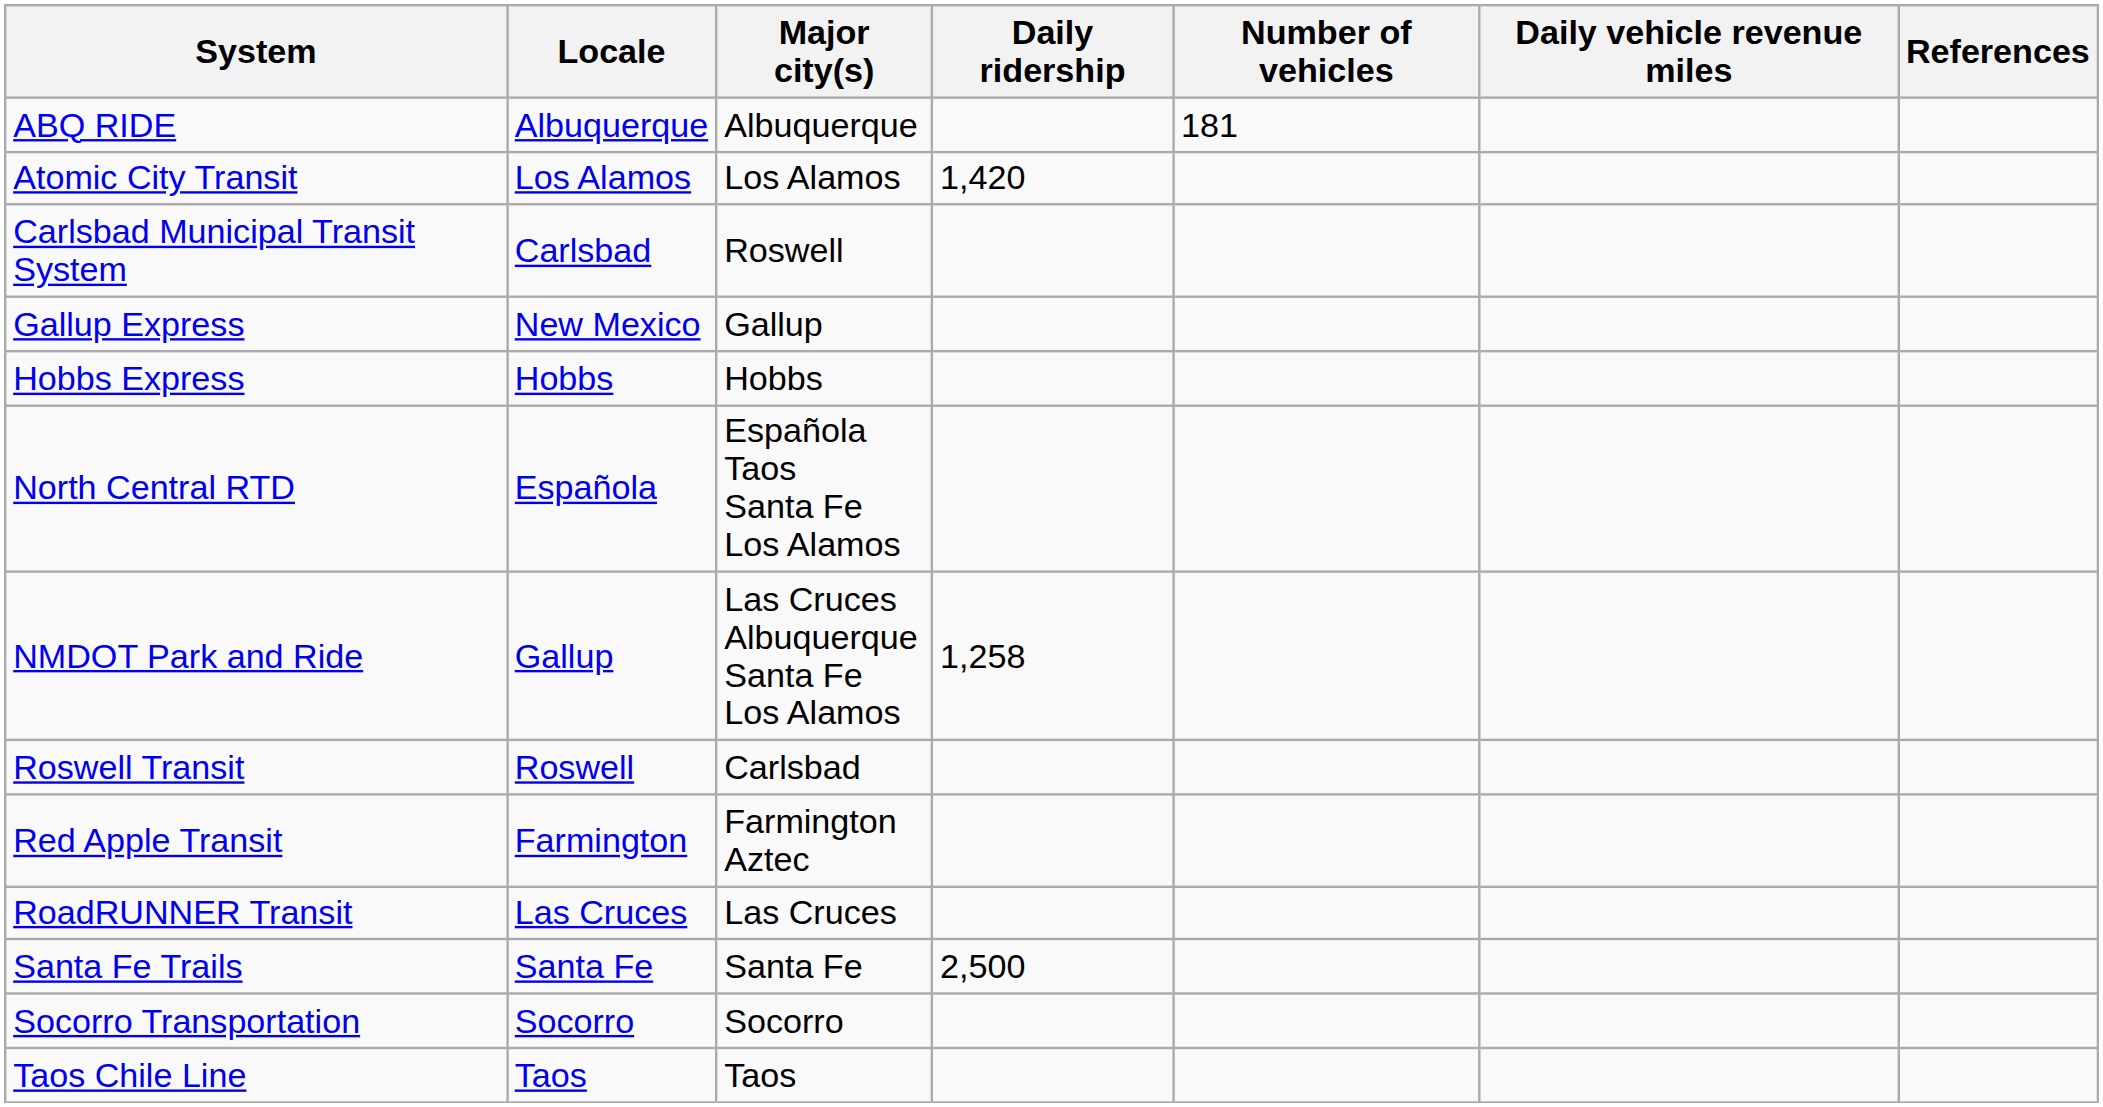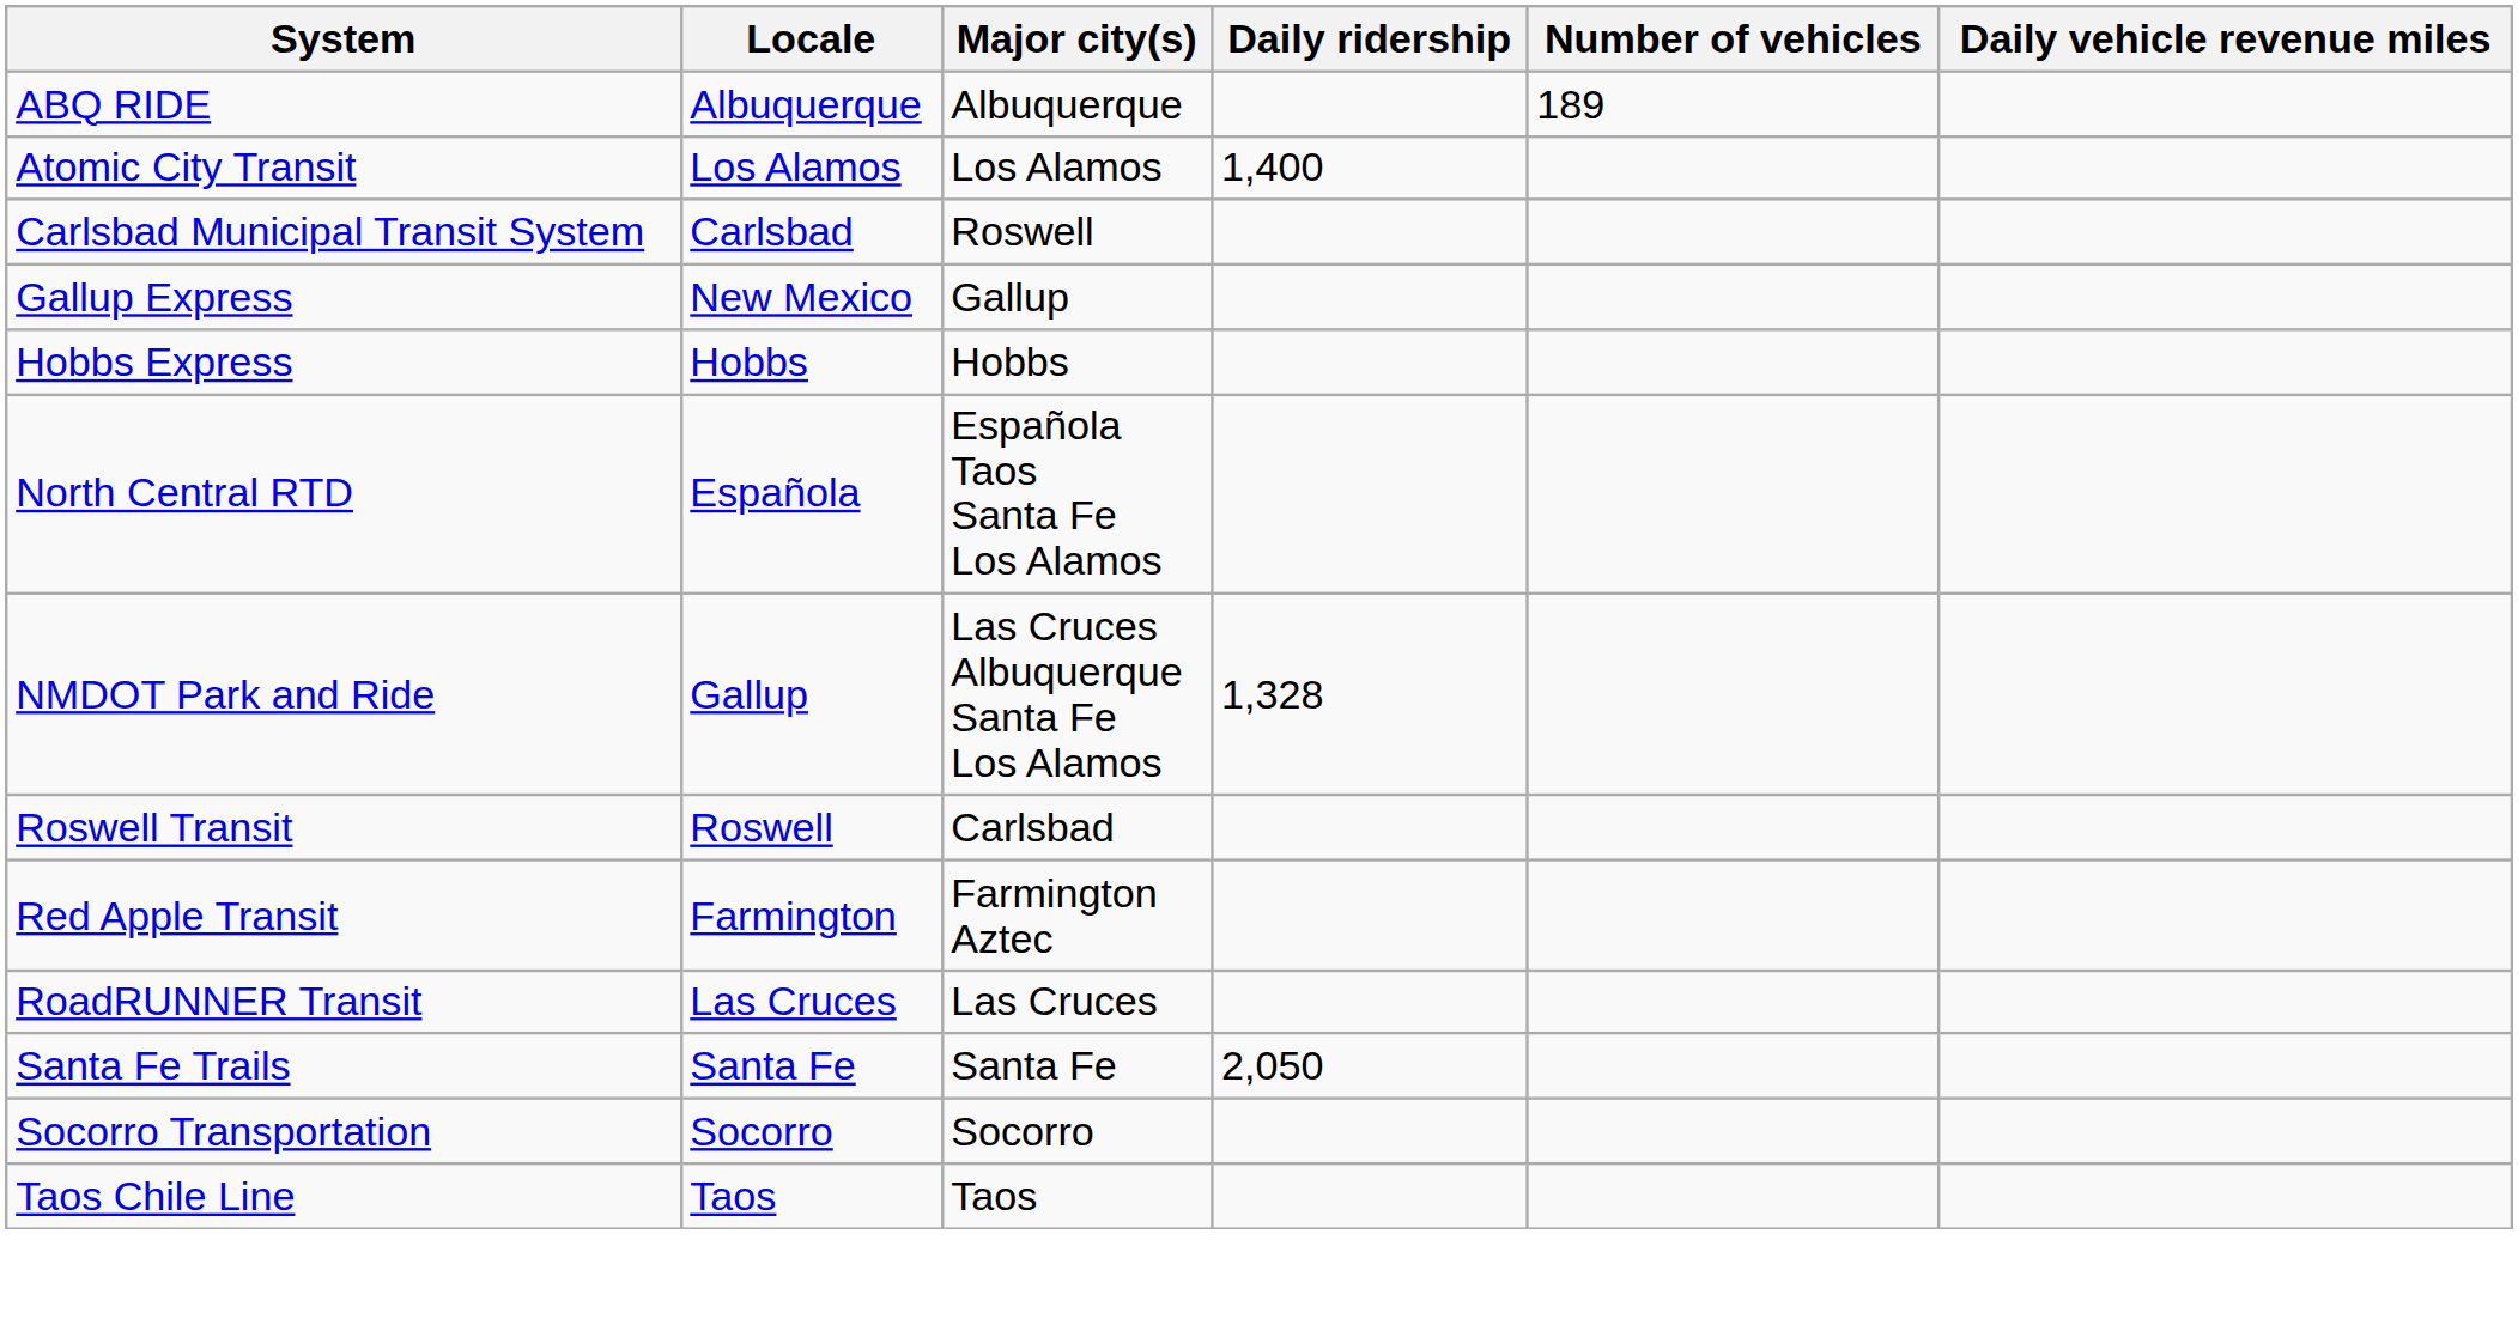 <table class="wikitable sortable" style="font-size: 90%; width: 100%">
 <tr>
 <th>System</th>
 <th>Locale</th>
 <th>Major city(s)</th>
 <th>Daily ridership</th>
 <th>Number of vehicles</th>
 <th>Daily vehicle revenue miles</th>
-<th>References</th>
 </tr>
 <tr>
 <td><a href='#'>ABQ RIDE</a></td>
 <td><a href='#'>Albuquerque</a></td>
 <td>Albuquerque</td>
 <td></td>
-<td>181</td>
-<td></td>
+<td>189</td>
 <td></td>
 </tr>
 <tr>
 <td><a href='#'>Atomic City Transit</a></td>
 <td><a href='#'>Los Alamos</a></td>
 <td>Los Alamos</td>
-<td>1,420</td>
-<td></td>
+<td>1,400</td>
 <td></td>
 <td></td>
 </tr>
 <tr>
 <td><a href='#'>Carlsbad Municipal Transit System</a></td>
 <td><a href='#'>Carlsbad</a></td>
 <td>Roswell</td>
-<td></td>
 <td></td>
 <td></td>
 <td></td>
 </tr>
 <tr>
 <td><a href='#'>Gallup Express</a></td>
 <td><a href='#'>New Mexico</a></td>
 <td>Gallup</td>
 <td></td>
 <td></td>
 <td></td>
-<td></td>
 </tr>
 <tr>
 <td><a href='#'>Hobbs Express</a></td>
 <td><a href='#'>Hobbs</a></td>
 <td>Hobbs</td>
-<td></td>
 <td></td>
 <td></td>
 <td></td>
 </tr>
 <tr>
 <td><a href='#'>North Central RTD</a></td>
 <td><a href='#'>Española</a></td>
 <td>Española <br> Taos <br> Santa Fe <br> Los Alamos</td>
 <td></td>
 <td></td>
 <td></td>
-<td></td>
 </tr>
 <tr>
 <td><a href='#'>NMDOT Park and Ride</a></td>
 <td><a href='#'>Gallup</a></td>
 <td>Las Cruces <br> Albuquerque <br> Santa Fe <br> Los Alamos</td>
-<td>1,258</td>
-<td></td>
+<td>1,328</td>
 <td></td>
 <td></td>
 </tr>
 <tr>
 <td><a href='#'>Roswell Transit</a></td>
 <td><a href='#'>Roswell</a></td>
 <td>Carlsbad</td>
-<td></td>
 <td></td>
 <td></td>
 <td></td>
 </tr>
 <tr>
 <td><a href='#'>Red Apple Transit</a></td>
 <td><a href='#'>Farmington</a></td>
 <td>Farmington <br> Aztec</td>
 <td></td>
 <td></td>
 <td></td>
-<td></td>
 </tr>
 <tr>
 <td><a href='#'>RoadRUNNER Transit</a></td>
 <td><a href='#'>Las Cruces</a></td>
 <td>Las Cruces</td>
 <td></td>
 <td></td>
 <td></td>
-<td></td>
 </tr>
 <tr>
 <td><a href='#'>Santa Fe Trails</a></td>
 <td><a href='#'>Santa Fe</a></td>
 <td>Santa Fe</td>
-<td>2,500</td>
-<td></td>
+<td>2,050</td>
 <td></td>
 <td></td>
 </tr>
 <tr>
 <td><a href='#'>Socorro Transportation</a></td>
 <td><a href='#'>Socorro</a></td>
 <td>Socorro</td>
-<td></td>
 <td></td>
 <td></td>
 <td></td>
 </tr>
 <tr>
 <td><a href='#'>Taos Chile Line</a></td>
 <td><a href='#'>Taos</a></td>
 <td>Taos</td>
 <td></td>
 <td></td>
 <td></td>
-<td></td>
 </tr>
 </table>
